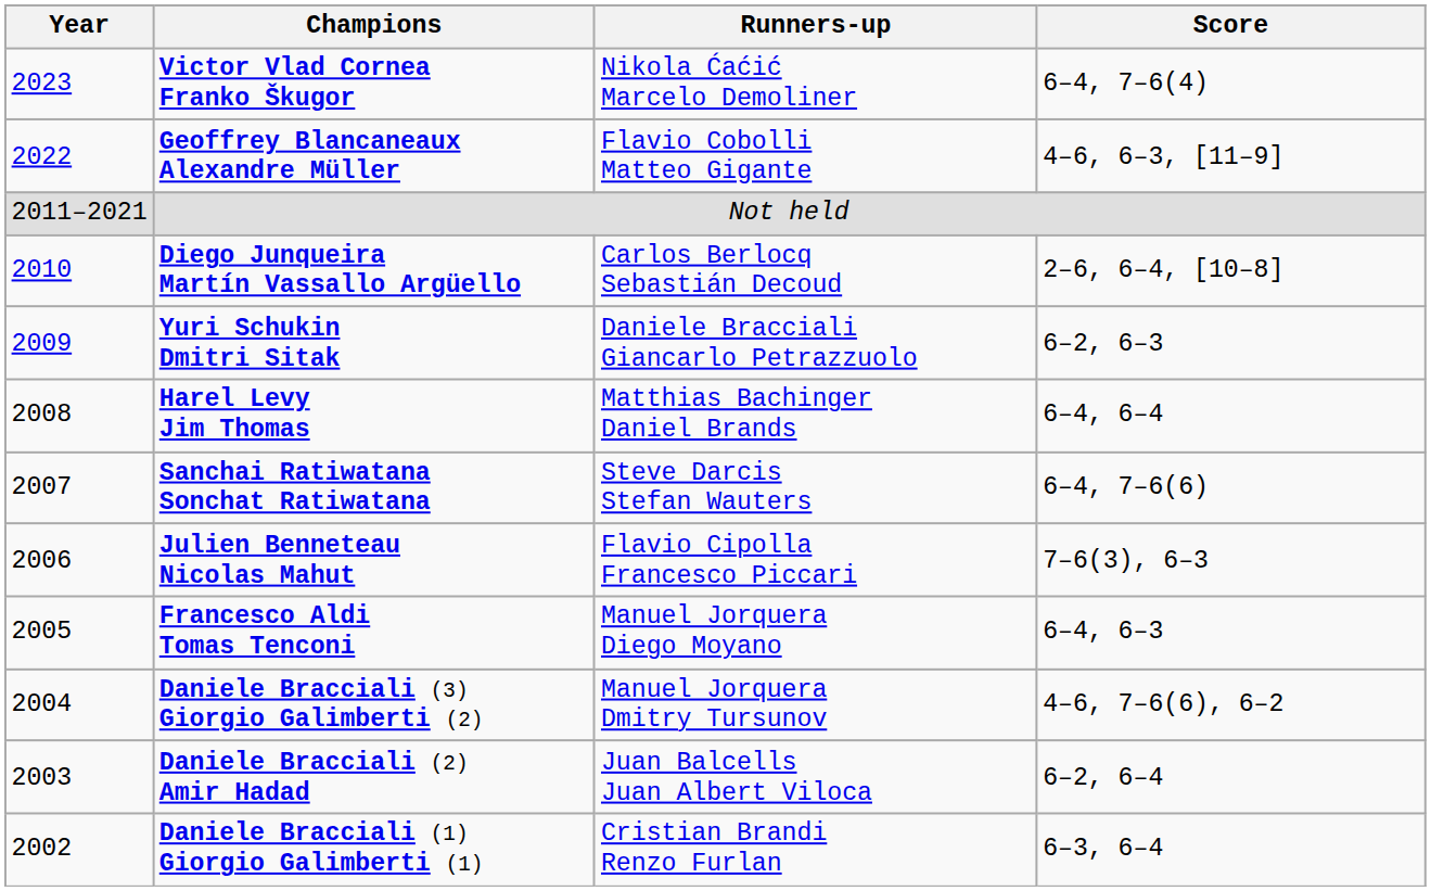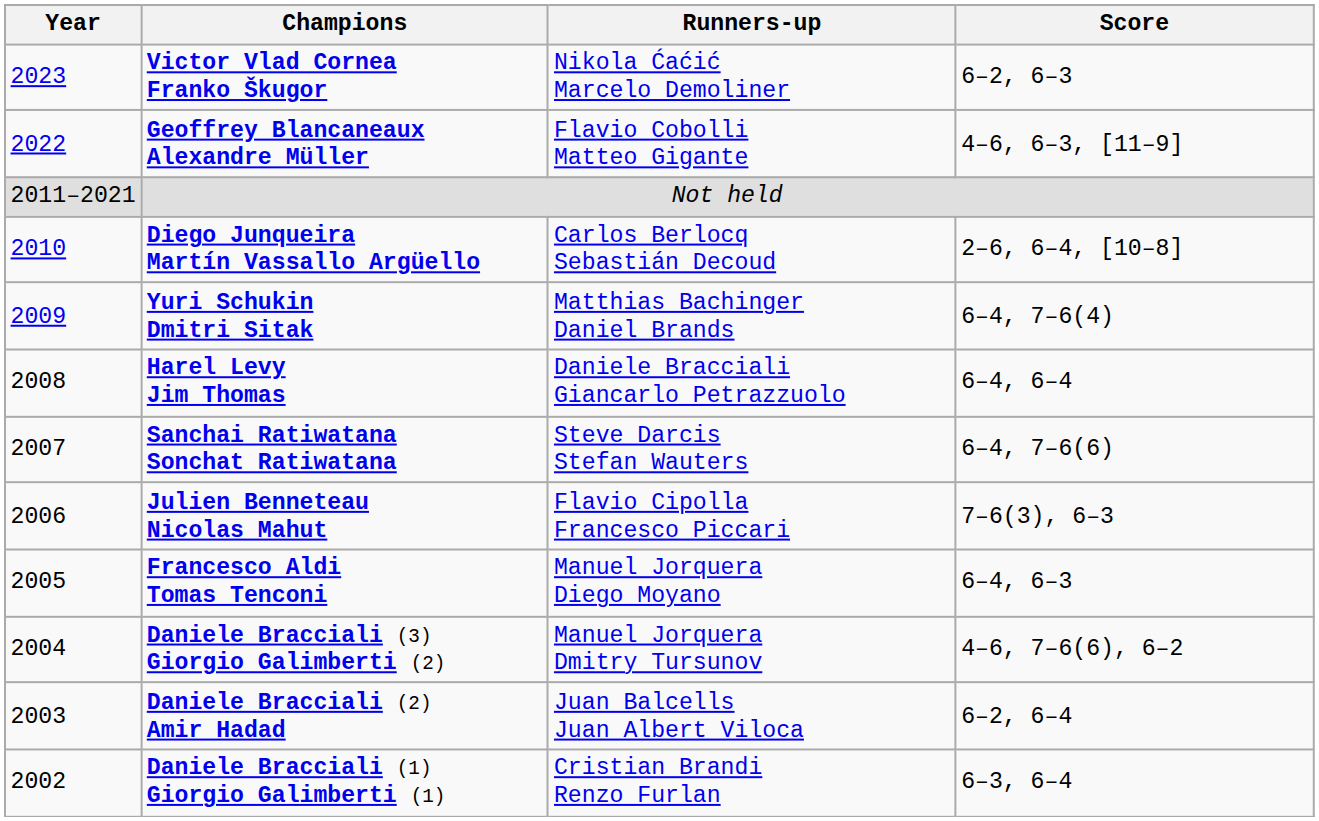 <table class="wikitable" style="font-size:90%">
 <tr>
 <th>Year</th>
 <th width="200">Champions</th>
 <th width="200">Runners-up</th>
 <th width="175">Score</th>
 </tr>
 <tr>
 <td><a href='#'>2023</a></td>
 <td> <strong><a href='#'>Victor Vlad Cornea</a></strong><br> <strong><a href='#'>Franko Škugor</a></strong></td>
 <td> <a href='#'>Nikola Ćaćić</a><br> <a href='#'>Marcelo Demoliner</a></td>
-<td>6–4, 7–6(4)</td>
+<td>6–2, 6–3</td>
 </tr>
 <tr>
 <td><a href='#'>2022</a></td>
 <td> <strong><a href='#'>Geoffrey Blancaneaux</a></strong><br> <strong><a href='#'>Alexandre Müller</a></strong></td>
 <td> <a href='#'>Flavio Cobolli</a><br> <a href='#'>Matteo Gigante</a></td>
 <td>4–6, 6–3, [11–9]</td>
 </tr>
 <tr>
 <td style=background:#dfdfdf>2011–2021</td>
 <td colspan=3 align=center style=background:#dfdfdf><em>Not held</em></td>
 </tr>
 <tr>
 <td><a href='#'>2010</a></td>
 <td> <strong><a href='#'>Diego Junqueira</a></strong><br> <strong><a href='#'>Martín Vassallo Argüello</a></strong></td>
 <td> <a href='#'>Carlos Berlocq</a><br> <a href='#'>Sebastián Decoud</a></td>
 <td>2–6, 6–4, [10–8]</td>
 </tr>
 <tr>
 <td><a href='#'>2009</a></td>
 <td> <strong><a href='#'>Yuri Schukin</a></strong><br> <strong><a href='#'>Dmitri Sitak</a></strong></td>
-<td> <a href='#'>Daniele Bracciali</a><br> <a href='#'>Giancarlo Petrazzuolo</a></td>
-<td>6–2, 6–3</td>
+<td> <a href='#'>Matthias Bachinger</a> <br>  <a href='#'>Daniel Brands</a></td>
+<td>6–4, 7–6(4)</td>
 </tr>
 <tr>
 <td>2008</td>
 <td> <strong><a href='#'>Harel Levy</a></strong> <br>  <strong><a href='#'>Jim Thomas</a></strong></td>
-<td> <a href='#'>Matthias Bachinger</a> <br>  <a href='#'>Daniel Brands</a></td>
+<td> <a href='#'>Daniele Bracciali</a><br> <a href='#'>Giancarlo Petrazzuolo</a></td>
 <td>6–4, 6–4</td>
 </tr>
 <tr>
 <td>2007</td>
 <td> <strong><a href='#'>Sanchai Ratiwatana</a></strong> <br>  <strong><a href='#'>Sonchat Ratiwatana</a></strong></td>
 <td> <a href='#'>Steve Darcis</a> <br>  <a href='#'>Stefan Wauters</a></td>
 <td>6–4, 7–6(6)</td>
 </tr>
 <tr>
 <td>2006</td>
 <td> <strong><a href='#'>Julien Benneteau</a></strong> <br>  <strong><a href='#'>Nicolas Mahut</a></strong></td>
 <td> <a href='#'>Flavio Cipolla</a> <br>  <a href='#'>Francesco Piccari</a></td>
 <td>7–6(3), 6–3</td>
 </tr>
 <tr>
 <td>2005</td>
 <td> <strong><a href='#'>Francesco Aldi</a></strong> <br>  <strong><a href='#'>Tomas Tenconi</a></strong></td>
 <td> <a href='#'>Manuel Jorquera</a> <br>  <a href='#'>Diego Moyano</a></td>
 <td>6–4, 6–3</td>
 </tr>
 <tr>
 <td>2004</td>
 <td> <strong><a href='#'>Daniele Bracciali</a></strong> <small>(3)</small><br>  <strong><a href='#'>Giorgio Galimberti</a></strong> <small>(2)</small></td>
 <td> <a href='#'>Manuel Jorquera</a> <br>  <a href='#'>Dmitry Tursunov</a></td>
 <td>4–6, 7–6(6), 6–2</td>
 </tr>
 <tr>
 <td>2003</td>
 <td> <strong><a href='#'>Daniele Bracciali</a></strong> <small>(2)</small><br>  <strong><a href='#'>Amir Hadad</a></strong></td>
 <td> <a href='#'>Juan Balcells</a> <br>  <a href='#'>Juan Albert Viloca</a></td>
 <td>6–2, 6–4</td>
 </tr>
 <tr>
 <td>2002</td>
 <td> <strong><a href='#'>Daniele Bracciali</a></strong> <small>(1)</small><br>  <strong><a href='#'>Giorgio Galimberti</a></strong> <small>(1)</small></td>
 <td> <a href='#'>Cristian Brandi</a> <br>  <a href='#'>Renzo Furlan</a></td>
 <td>6–3, 6–4</td>
 </tr>
 </table>
